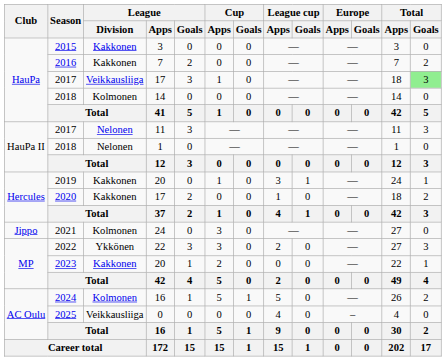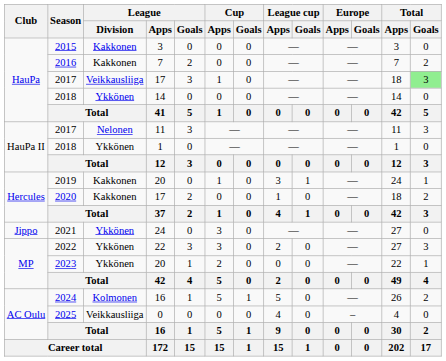 <table class="wikitable" style="text-align:center">
 <tr>
 <th rowspan="2">Club</th>
 <th rowspan="2">Season</th>
 <th colspan="3">League</th>
 <th colspan="2">Cup</th>
 <th colspan="2">League cup</th>
 <th colspan="2">Europe</th>
 <th colspan="2">Total</th>
 </tr>
 <tr>
 <th>Division</th>
 <th>Apps</th>
 <th>Goals</th>
 <th>Apps</th>
 <th>Goals</th>
 <th>Apps</th>
 <th>Goals</th>
 <th>Apps</th>
 <th>Goals</th>
 <th>Apps</th>
 <th>Goals</th>
 </tr>
 <tr>
 <td rowspan="5"><a href='#'>HauPa</a></td>
 <td><a href='#'>2015</a></td>
 <td><a href='#'>Kakkonen</a></td>
 <td>3</td>
 <td>0</td>
 <td>0</td>
 <td>0</td>
 <td colspan="2">—</td>
 <td colspan="2">—</td>
 <td>3</td>
 <td>0</td>
 </tr>
 <tr>
 <td><a href='#'>2016</a></td>
 <td>Kakkonen</td>
 <td>7</td>
 <td>2</td>
 <td>0</td>
 <td>0</td>
 <td colspan="2">—</td>
 <td colspan="2">—</td>
 <td>7</td>
 <td>2</td>
 </tr>
 <tr>
 <td>2017</td>
 <td><a href='#'>Veikkausliiga</a></td>
 <td>17</td>
 <td>3</td>
 <td>1</td>
 <td>0</td>
 <td colspan="2">—</td>
 <td colspan="2">—</td>
 <td>18</td>
 <td style="background: lightgreen;">3</td>
 </tr>
 <tr>
 <td>2018</td>
-<td>Kolmonen</td>
+<td><a href='#'>Ykkönen</a></td>
 <td>14</td>
 <td>0</td>
 <td>0</td>
 <td>0</td>
 <td colspan="2">—</td>
 <td colspan="2">—</td>
 <td>14</td>
 <td>0</td>
 </tr>
 <tr>
 <th colspan="2">Total</th>
 <th>41</th>
 <th>5</th>
 <th>1</th>
 <th>0</th>
 <th>0</th>
 <th>0</th>
 <th>0</th>
 <th>0</th>
 <th>42</th>
 <th>5</th>
 </tr>
 <tr>
 <td rowspan="3">HauPa II</td>
 <td>2017</td>
 <td><a href='#'>Nelonen</a></td>
 <td>11</td>
 <td>3</td>
 <td colspan="2">—</td>
 <td colspan="2">—</td>
 <td colspan="2">—</td>
 <td>11</td>
 <td>3</td>
 </tr>
 <tr>
 <td>2018</td>
-<td>Nelonen</td>
+<td>Ykkönen</td>
 <td>1</td>
 <td>0</td>
 <td colspan="2">—</td>
 <td colspan="2">—</td>
 <td colspan="2">—</td>
 <td>1</td>
 <td>0</td>
 </tr>
 <tr>
 <th colspan="2">Total</th>
 <th>12</th>
 <th>3</th>
 <th>0</th>
 <th>0</th>
 <th>0</th>
 <th>0</th>
 <th>0</th>
 <th>0</th>
 <th>12</th>
 <th>3</th>
 </tr>
 <tr>
 <td rowspan="3"><a href='#'>Hercules</a></td>
 <td>2019</td>
 <td>Kakkonen</td>
 <td>20</td>
 <td>0</td>
 <td>1</td>
 <td>0</td>
 <td>3</td>
 <td>1</td>
 <td colspan="2">—</td>
 <td>24</td>
 <td>1</td>
 </tr>
 <tr>
 <td><a href='#'>2020</a></td>
 <td>Kakkonen</td>
 <td>17</td>
 <td>2</td>
 <td>0</td>
 <td>0</td>
 <td>1</td>
 <td>0</td>
 <td colspan="2">—</td>
 <td>18</td>
 <td>2</td>
 </tr>
 <tr>
 <th colspan="2">Total</th>
 <th>37</th>
 <th>2</th>
 <th>1</th>
 <th>0</th>
 <th>4</th>
 <th>1</th>
 <th>0</th>
 <th>0</th>
 <th>42</th>
 <th>3</th>
 </tr>
 <tr>
 <td><a href='#'>Jippo</a></td>
 <td>2021</td>
-<td>Kolmonen</td>
+<td><a href='#'>Ykkönen</a></td>
 <td>24</td>
 <td>0</td>
 <td>3</td>
 <td>0</td>
 <td colspan="2">—</td>
 <td colspan="2">—</td>
 <td>27</td>
 <td>0</td>
 </tr>
 <tr>
 <td rowspan="3"><a href='#'>MP</a></td>
 <td>2022</td>
 <td>Ykkönen</td>
 <td>22</td>
 <td>3</td>
 <td>3</td>
 <td>0</td>
 <td>2</td>
 <td>0</td>
 <td colspan="2">—</td>
 <td>27</td>
 <td>3</td>
 </tr>
 <tr>
 <td><a href='#'>2023</a></td>
-<td><a href='#'>Kakkonen</a></td>
+<td>Ykkönen</td>
 <td>20</td>
 <td>1</td>
 <td>2</td>
 <td>0</td>
 <td>0</td>
 <td>0</td>
 <td colspan="2">—</td>
 <td>22</td>
 <td>1</td>
 </tr>
 <tr>
 <th colspan="2">Total</th>
 <th>42</th>
 <th>4</th>
 <th>5</th>
 <th>0</th>
 <th>2</th>
 <th>0</th>
 <th>0</th>
 <th>0</th>
 <th>49</th>
 <th>4</th>
 </tr>
 <tr>
 <td rowspan=3><a href='#'>AC Oulu</a></td>
 <td><a href='#'>2024</a></td>
 <td><a href='#'>Kolmonen</a></td>
 <td>16</td>
 <td>1</td>
 <td>5</td>
 <td>1</td>
 <td>5</td>
 <td>0</td>
 <td colspan="2">—</td>
 <td>26</td>
 <td>2</td>
 </tr>
 <tr>
 <td><a href='#'>2025</a></td>
 <td>Veikkausliiga</td>
 <td>0</td>
 <td>0</td>
 <td>0</td>
 <td>0</td>
 <td>4</td>
 <td>0</td>
 <td colspan=2>–</td>
 <td>4</td>
 <td>0</td>
 </tr>
 <tr>
 <th colspan=2>Total</th>
 <th>16</th>
 <th>1</th>
 <th>5</th>
 <th>1</th>
 <th>9</th>
 <th>0</th>
 <th>0</th>
 <th>0</th>
 <th>30</th>
 <th>2</th>
 </tr>
 <tr>
 <th colspan="3">Career total</th>
 <th>172</th>
 <th>15</th>
 <th>15</th>
 <th>1</th>
 <th>15</th>
 <th>1</th>
 <th>0</th>
 <th>0</th>
 <th>202</th>
 <th>17</th>
 </tr>
 </table>
